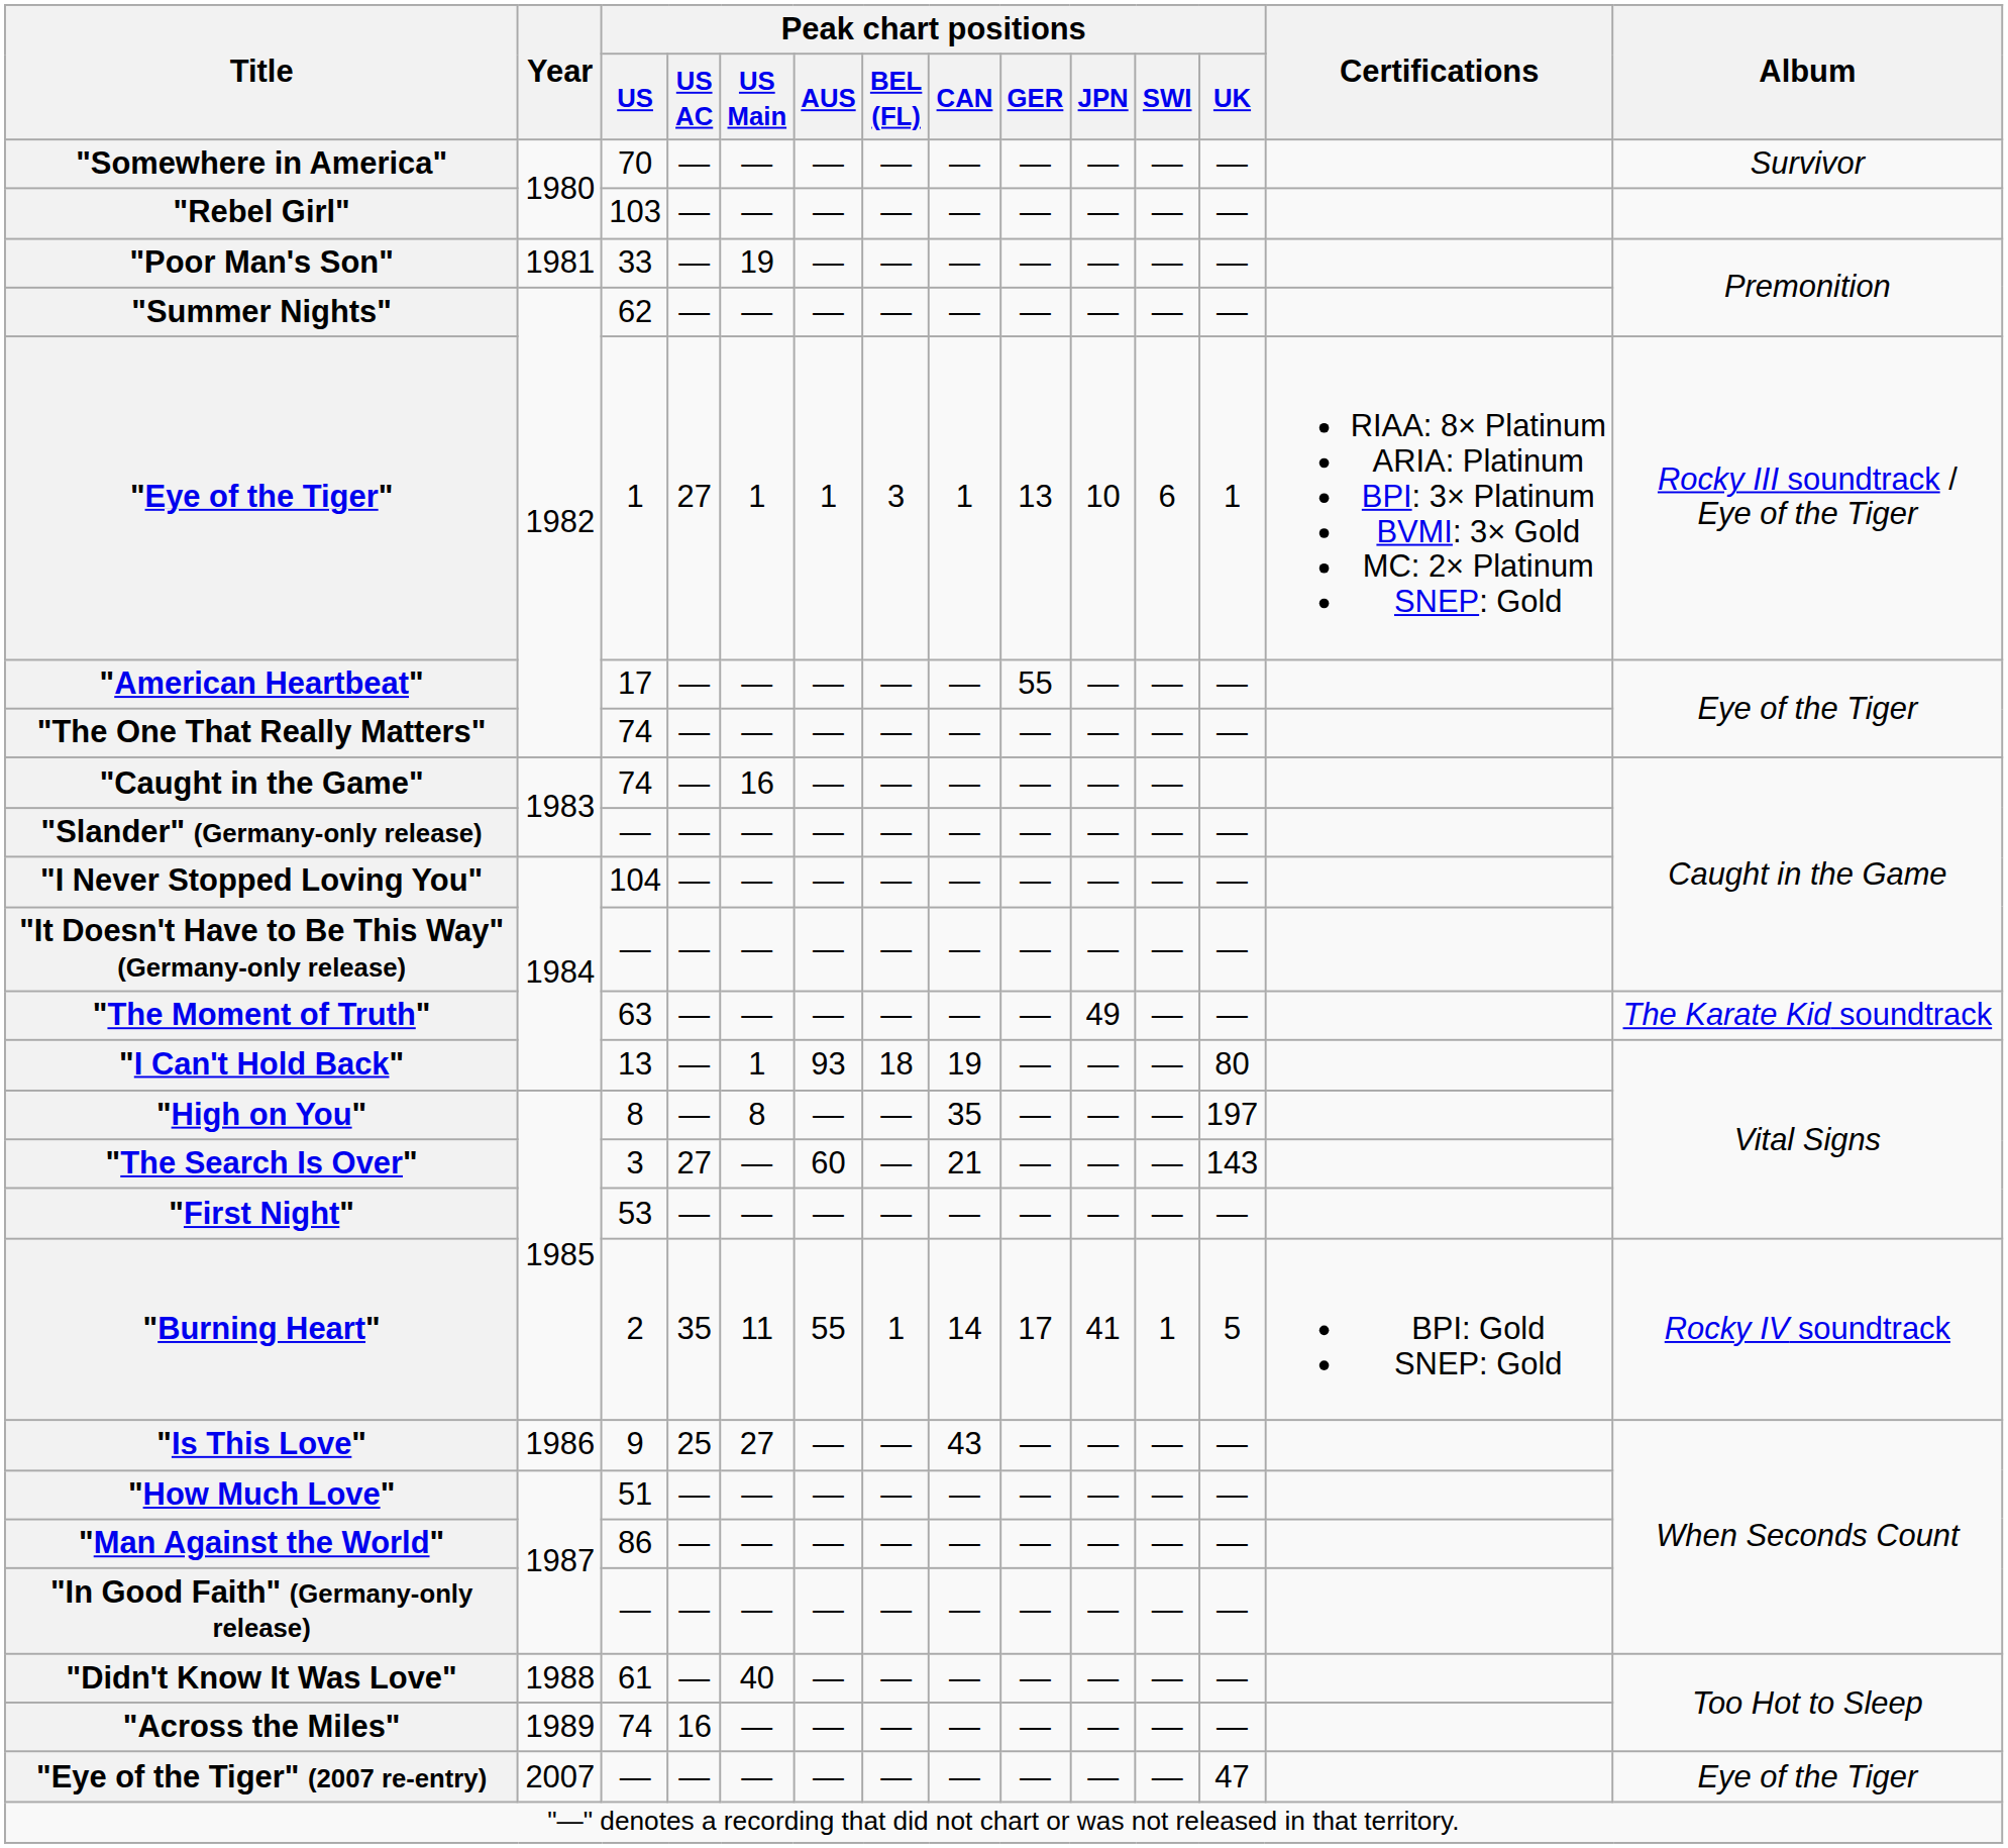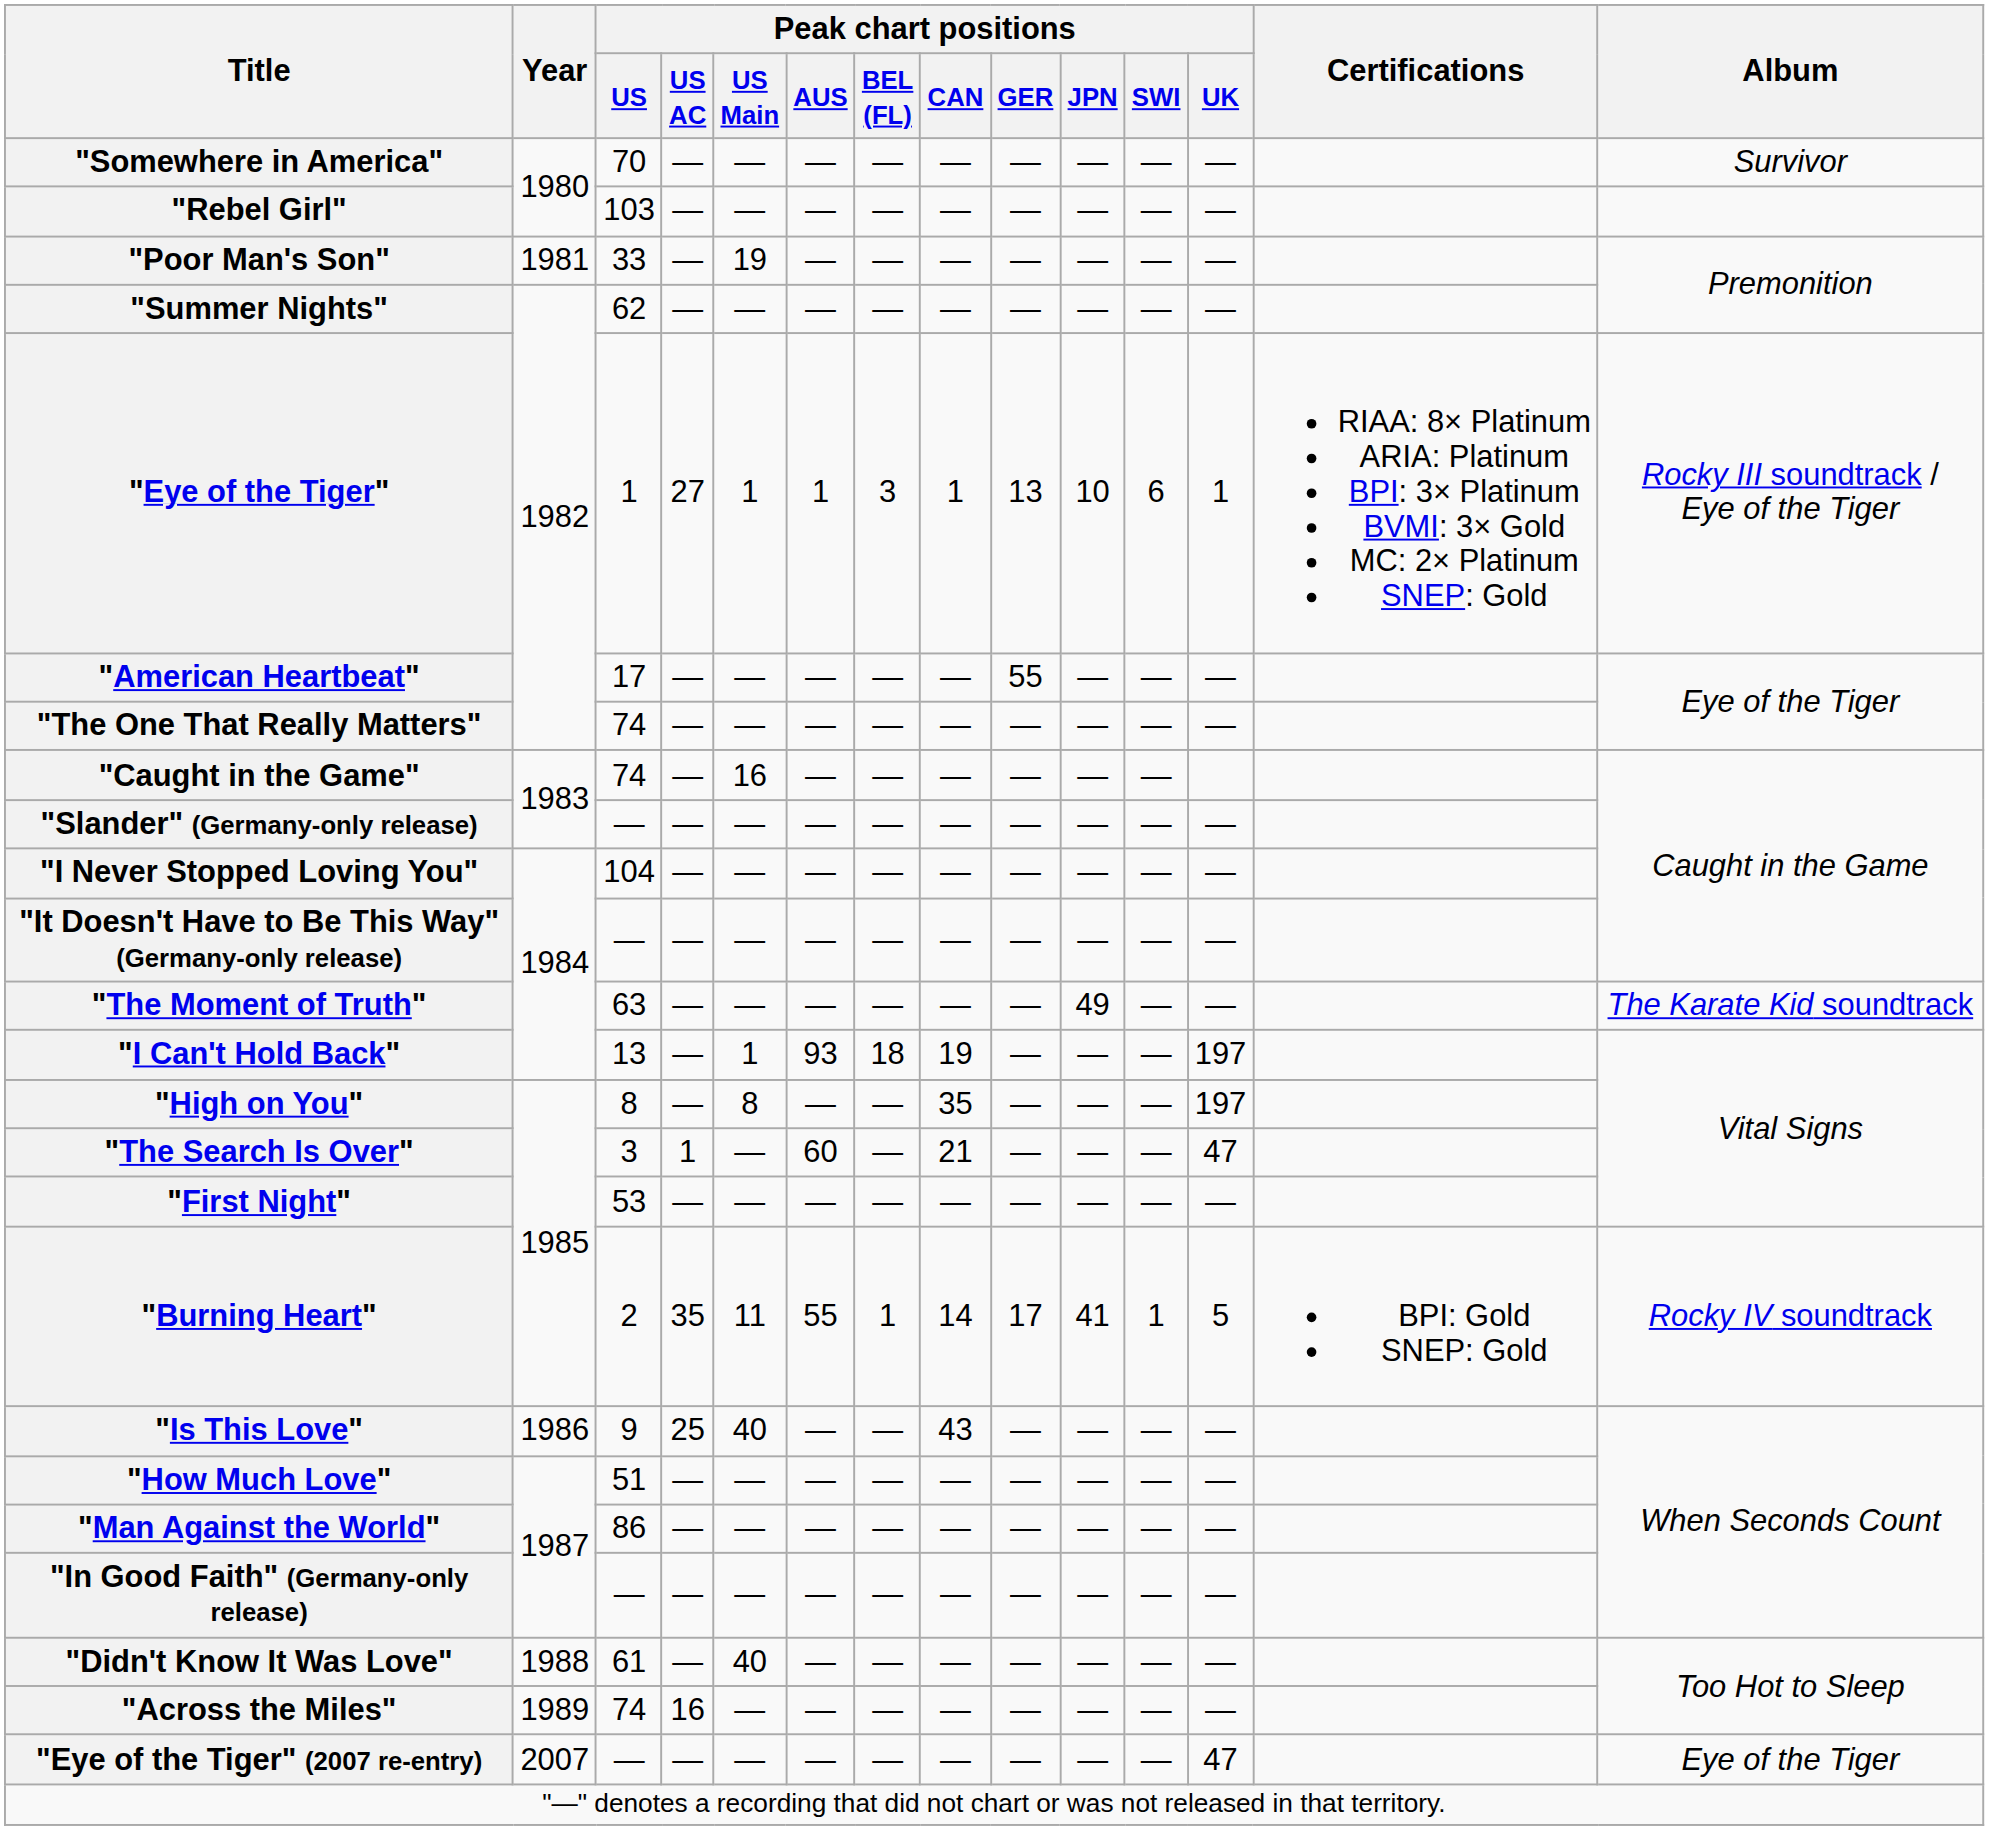 <table class="wikitable plainrowheaders" style="text-align:center;">
 <tr>
 <th rowspan="2" scope="col" style="width:16em;">Title</th>
 <th rowspan="2" scope="col">Year</th>
 <th colspan="10">Peak chart positions</th>
 <th rowspan="2">Certifications</th>
 <th rowspan="2" scope="col" style="width:12em;">Album</th>
 </tr>
 <tr>
 <th><small><a href='#'>US</a></small><br></th>
 <th><small><a href='#'>US<br>AC</a></small><br></th>
 <th><small><a href='#'>US<br>Main</a></small><br></th>
 <th><small><a href='#'>AUS</a></small><br></th>
 <th><small><a href='#'>BEL<br>(FL)</a></small><br></th>
 <th><small><a href='#'>CAN</a></small><br></th>
 <th><small><a href='#'>GER</a></small><br></th>
 <th><small><a href='#'>JPN</a></small><br></th>
 <th><small><a href='#'>SWI</a></small><br></th>
 <th><small><a href='#'>UK</a><br></small></th>
 </tr>
 <tr>
 <th scope="row">"Somewhere in America"</th>
 <td rowspan="2">1980</td>
 <td align="center">70</td>
 <td align="center">—</td>
 <td align="center">—</td>
 <td align="center">—</td>
 <td>—</td>
 <td>—</td>
 <td>—</td>
 <td>—</td>
 <td>—</td>
 <td align="center">—</td>
 <td></td>
 <td><em>Survivor</em></td>
 </tr>
 <tr>
 <th scope="row">"Rebel Girl"</th>
 <td align="center">103</td>
 <td align="center">—</td>
 <td align="center">—</td>
 <td align="center">—</td>
 <td>—</td>
 <td>—</td>
 <td>—</td>
 <td>—</td>
 <td>—</td>
 <td align="center">—</td>
 <td></td>
 <td></td>
 </tr>
 <tr>
 <th scope="row">"Poor Man's Son"</th>
 <td>1981</td>
 <td align="center">33</td>
 <td align="center">—</td>
 <td align="center">19</td>
 <td align="center">—</td>
 <td>—</td>
 <td>—</td>
 <td>—</td>
 <td>—</td>
 <td>—</td>
 <td align="center">—</td>
 <td></td>
 <td rowspan="2"><em>Premonition</em></td>
 </tr>
 <tr>
 <th scope="row">"Summer Nights"</th>
 <td rowspan="4">1982</td>
 <td align="center">62</td>
 <td align="center">—</td>
 <td align="center">—</td>
 <td align="center">—</td>
 <td>—</td>
 <td>—</td>
 <td>—</td>
 <td>—</td>
 <td>—</td>
 <td align="center">—</td>
 <td></td>
 </tr>
 <tr>
 <th scope="row">"<a href='#'>Eye of the Tiger</a>"</th>
 <td align="center">1</td>
 <td align="center">27</td>
 <td align="center">1</td>
 <td align="center">1</td>
 <td>3</td>
 <td>1</td>
 <td>13</td>
 <td>10</td>
 <td>6</td>
 <td align="center">1</td>
 <td><br><ul><li>RIAA: 8× Platinum</li><li>ARIA: Platinum</li><li><a href='#'>BPI</a>: 3× Platinum</li><li><a href='#'>BVMI</a>: 3× Gold</li><li>MC: 2× Platinum</li><li><a href='#'>SNEP</a>: Gold</li></ul></td>
 <td><a href='#'><em>Rocky III</em> soundtrack</a> /<br><em>Eye of the Tiger</em></td>
 </tr>
 <tr>
 <th scope="row">"<a href='#'>American Heartbeat</a>"</th>
 <td align="center">17</td>
 <td align="center">—</td>
 <td align="center">—</td>
 <td align="center">—</td>
 <td>—</td>
 <td>—</td>
 <td>55</td>
 <td>—</td>
 <td>—</td>
 <td align="center">—</td>
 <td></td>
 <td rowspan="2"><em>Eye of the Tiger</em></td>
 </tr>
 <tr>
 <th scope="row">"The One That Really Matters"</th>
 <td align="center">74</td>
 <td align="center">—</td>
 <td align="center">—</td>
 <td align="center">—</td>
 <td>—</td>
 <td>—</td>
 <td>—</td>
 <td>—</td>
 <td>—</td>
 <td align="center">—</td>
 <td></td>
 </tr>
 <tr>
 <th scope="row">"Caught in the Game"</th>
 <td rowspan="2">1983</td>
 <td align="center">74</td>
 <td align="center">—</td>
 <td align="center">16</td>
 <td align="center">—</td>
 <td>—</td>
 <td>—</td>
 <td>—</td>
 <td>—</td>
 <td>—</td>
 <td align="center"></td>
 <td></td>
 <td rowspan="4"><em>Caught in the Game</em></td>
 </tr>
 <tr>
 <th scope="row">"Slander" <small>(Germany-only release)</small></th>
 <td align="center">—</td>
 <td align="center">—</td>
 <td align="center">—</td>
 <td align="center">—</td>
 <td>—</td>
 <td>—</td>
 <td>—</td>
 <td>—</td>
 <td>—</td>
 <td align="center">—</td>
 <td></td>
 </tr>
 <tr>
 <th scope="row">"I Never Stopped Loving You"</th>
 <td rowspan="4">1984</td>
 <td align="center">104</td>
 <td align="center">—</td>
 <td align="center">—</td>
 <td align="center">—</td>
 <td>—</td>
 <td>—</td>
 <td>—</td>
 <td>—</td>
 <td>—</td>
 <td align="center">—</td>
 <td></td>
 </tr>
 <tr>
 <th scope="row">"It Doesn't Have to Be This Way" <small>(Germany-only release)</small></th>
 <td align="center">—</td>
 <td align="center">—</td>
 <td align="center">—</td>
 <td align="center">—</td>
 <td>—</td>
 <td>—</td>
 <td>—</td>
 <td>—</td>
 <td>—</td>
 <td align="center">—</td>
 <td></td>
 </tr>
 <tr>
 <th scope="row">"<a href='#'>The Moment of Truth</a>"</th>
 <td align="center">63</td>
 <td align="center">—</td>
 <td align="center">—</td>
 <td align="center">—</td>
 <td>—</td>
 <td>—</td>
 <td>—</td>
 <td>49</td>
 <td>—</td>
 <td align="center">—</td>
 <td></td>
 <td rowspan="1"><a href='#'><em>The Karate Kid</em> soundtrack</a></td>
 </tr>
 <tr>
 <th scope="row">"<a href='#'>I Can't Hold Back</a>"</th>
 <td align="center">13</td>
 <td align="center">—</td>
 <td align="center">1</td>
 <td align="center">93</td>
 <td>18</td>
 <td>19</td>
 <td>—</td>
 <td>—</td>
 <td>—</td>
-<td align="center">80</td>
+<td align="center">197</td>
 <td></td>
 <td rowspan="4"><em>Vital Signs</em></td>
 </tr>
 <tr>
 <th scope="row">"<a href='#'>High on You</a>"</th>
 <td rowspan="4">1985</td>
 <td align="center">8</td>
 <td align="center">—</td>
 <td align="center">8</td>
 <td align="center">—</td>
 <td>—</td>
 <td>35</td>
 <td>—</td>
 <td>—</td>
 <td>—</td>
 <td align="center">197</td>
 <td></td>
 </tr>
 <tr>
 <th scope="row">"<a href='#'>The Search Is Over</a>"</th>
 <td align="center">3</td>
-<td align="center">27</td>
+<td align="center">1</td>
 <td align="center">—</td>
 <td align="center">60</td>
 <td>—</td>
 <td>21</td>
 <td>—</td>
 <td>—</td>
 <td>—</td>
-<td align="center">143</td>
+<td align="center">47</td>
 <td></td>
 </tr>
 <tr>
 <th scope="row">"<a href='#'>First Night</a>"</th>
 <td align="center">53</td>
 <td align="center">—</td>
 <td align="center">—</td>
 <td align="center">—</td>
 <td>—</td>
 <td>—</td>
 <td>—</td>
 <td>—</td>
 <td>—</td>
 <td align="center">—</td>
 <td></td>
 </tr>
 <tr>
 <th scope="row">"<a href='#'>Burning Heart</a>"</th>
 <td align="center">2</td>
 <td align="center">35</td>
 <td align="center">11</td>
 <td align="center">55</td>
 <td>1</td>
 <td>14</td>
 <td>17</td>
 <td>41</td>
 <td>1</td>
 <td align="center">5</td>
 <td><br><ul><li>BPI: Gold</li><li>SNEP: Gold</li></ul></td>
 <td><a href='#'><em>Rocky IV</em> soundtrack</a></td>
 </tr>
 <tr>
 <th scope="row">"<a href='#'>Is This Love</a>"</th>
 <td>1986</td>
 <td align="center">9</td>
 <td align="center">25</td>
-<td align="center">27</td>
+<td align="center">40</td>
 <td align="center">—</td>
 <td>—</td>
 <td>43</td>
 <td>—</td>
 <td>—</td>
 <td>—</td>
 <td align="center">—</td>
 <td></td>
 <td rowspan="4"><em>When Seconds Count</em></td>
 </tr>
 <tr>
 <th scope="row">"<a href='#'>How Much Love</a>"</th>
 <td rowspan="3">1987</td>
 <td align="center">51</td>
 <td align="center">—</td>
 <td align="center">—</td>
 <td align="center">—</td>
 <td>—</td>
 <td>—</td>
 <td>—</td>
 <td>—</td>
 <td>—</td>
 <td align="center">—</td>
 <td></td>
 </tr>
 <tr>
 <th scope="row">"<a href='#'>Man Against the World</a>"</th>
 <td align="center">86</td>
 <td align="center">—</td>
 <td align="center">—</td>
 <td align="center">—</td>
 <td>—</td>
 <td>—</td>
 <td>—</td>
 <td>—</td>
 <td>—</td>
 <td align="center">—</td>
 <td></td>
 </tr>
 <tr>
 <th scope="row">"In Good Faith" <small>(Germany-only release)</small></th>
 <td>—</td>
 <td>—</td>
 <td>—</td>
 <td>—</td>
 <td>—</td>
 <td>—</td>
 <td>—</td>
 <td>—</td>
 <td>—</td>
 <td>—</td>
 <td></td>
 </tr>
 <tr>
 <th scope="row">"Didn't Know It Was Love"</th>
 <td>1988</td>
 <td align="center">61</td>
 <td align="center">—</td>
 <td align="center">40</td>
 <td align="center">—</td>
 <td>—</td>
 <td>—</td>
 <td>—</td>
 <td>—</td>
 <td>—</td>
 <td align="center">—</td>
 <td></td>
 <td rowspan="2"><em>Too Hot to Sleep</em></td>
 </tr>
 <tr>
 <th scope="row">"Across the Miles"</th>
 <td rowspan="1">1989</td>
 <td align="center">74</td>
 <td align="center">16</td>
 <td align="center">—</td>
 <td align="center">—</td>
 <td>—</td>
 <td>—</td>
 <td>—</td>
 <td>—</td>
 <td>—</td>
 <td align="center">—</td>
 <td></td>
 </tr>
 <tr>
 <th scope="row">"Eye of the Tiger" <small>(2007 re-entry)</small></th>
 <td>2007</td>
 <td align="center">—</td>
 <td align="center">—</td>
 <td align="center">—</td>
 <td align="center">—</td>
 <td>—</td>
 <td>—</td>
 <td>—</td>
 <td>—</td>
 <td>—</td>
 <td align="center">47</td>
 <td></td>
 <td><em>Eye of the Tiger</em></td>
 </tr>
 <tr>
 <td colspan="14" style="font-size:85%">"—" denotes a recording that did not chart or was not released in that territory.</td>
 </tr>
 </table>
